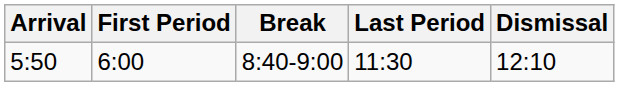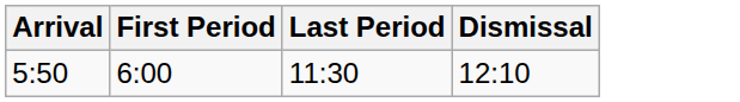 <table class="wikitable">
 <tr>
 <th>Arrival</th>
 <th>First Period</th>
-<th>Break</th>
 <th>Last Period</th>
 <th>Dismissal</th>
 </tr>
 <tr>
 <td>5:50</td>
 <td>6:00</td>
-<td>8:40-9:00</td>
 <td>11:30</td>
 <td>12:10</td>
 </tr>
 </table>
